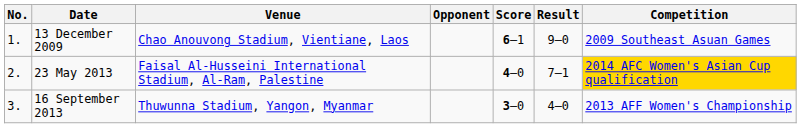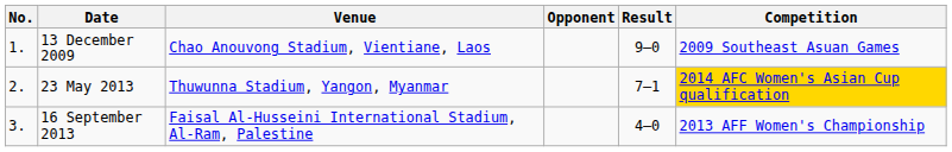 <table class="wikitable">
 <tr>
 <th>No.</th>
 <th>Date</th>
 <th>Venue</th>
 <th>Opponent</th>
-<th>Score</th>
 <th>Result</th>
 <th>Competition</th>
 </tr>
 <tr>
 <td>1.</td>
 <td>13 December 2009</td>
 <td><a href='#'>Chao Anouvong Stadium</a>, <a href='#'>Vientiane</a>, <a href='#'>Laos</a></td>
 <td></td>
-<td align=center><strong>6</strong>–1</td>
 <td align=center>9–0</td>
 <td><a href='#'>2009 Southeast Asuan Games</a></td>
 </tr>
 <tr>
 <td>2.</td>
 <td>23 May 2013</td>
-<td><a href='#'>Faisal Al-Husseini International Stadium</a>, <a href='#'>Al-Ram</a>, <a href='#'>Palestine</a></td>
+<td><a href='#'>Thuwunna Stadium</a>, <a href='#'>Yangon</a>, <a href='#'>Myanmar</a></td>
 <td></td>
-<td align=center><strong>4</strong>–0</td>
 <td align=center>7–1</td>
 <td style="background: gold;"><a href='#'>2014 AFC Women's Asian Cup qualification</a></td>
 </tr>
 <tr>
 <td>3.</td>
 <td>16 September 2013</td>
-<td><a href='#'>Thuwunna Stadium</a>, <a href='#'>Yangon</a>, <a href='#'>Myanmar</a></td>
+<td><a href='#'>Faisal Al-Husseini International Stadium</a>, <a href='#'>Al-Ram</a>, <a href='#'>Palestine</a></td>
 <td></td>
-<td align=center><strong>3</strong>–0</td>
 <td align=center>4–0</td>
 <td><a href='#'>2013 AFF Women's Championship</a></td>
 </tr>
 </table>
